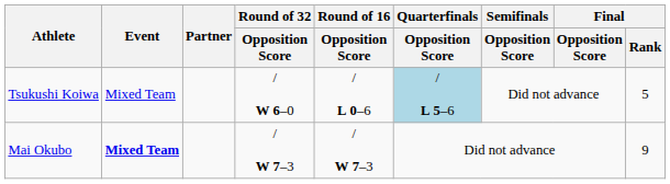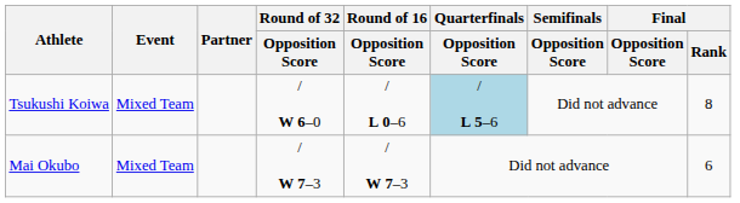 <table class="wikitable" border="1" style="font-size:90%">
 <tr>
 <th rowspan=2>Athlete</th>
 <th rowspan=2>Event</th>
 <th rowspan=2>Partner</th>
 <th>Round of 32</th>
 <th>Round of 16</th>
 <th>Quarterfinals</th>
 <th>Semifinals</th>
 <th colspan=2>Final</th>
 </tr>
 <tr>
 <th>Opposition<br>Score</th>
 <th>Opposition<br>Score</th>
 <th>Opposition<br>Score</th>
 <th>Opposition<br>Score</th>
 <th>Opposition<br>Score</th>
 <th>Rank</th>
 </tr>
 <tr>
 <td><a href='#'>Tsukushi Koiwa</a></td>
 <td><a href='#'>Mixed Team</a></td>
 <td></td>
 <td align=center>/ <br>  <br> <strong>W</strong> <strong>6</strong>–0</td>
 <td align=center>/ <br>  <br> <strong>L</strong> <strong>0</strong>–6</td>
 <td align=center style="background: lightblue;">/ <br>  <br> <strong>L</strong> <strong>5</strong>–6</td>
 <td colspan=2 align=center>Did not advance</td>
-<td align=center>5</td>
+<td align=center>8</td>
 </tr>
 <tr>
 <td><a href='#'>Mai Okubo</a></td>
-<td><strong><a href='#'>Mixed Team</a></strong></td>
+<td><a href='#'>Mixed Team</a></td>
 <td></td>
 <td align=center>/ <br>  <br> <strong>W</strong> <strong>7</strong>–3</td>
 <td align=center>/ <br>  <br> <strong>W</strong> <strong>7</strong>–3</td>
 <td colspan=3 align=center>Did not advance</td>
-<td align=center>9</td>
+<td align=center>6</td>
 </tr>
 </table>
